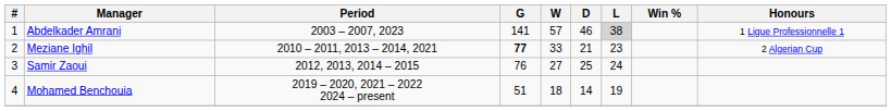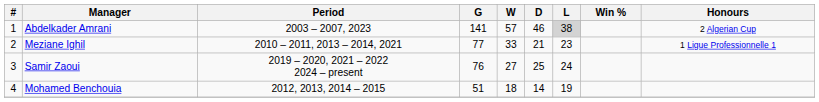 <table class="wikitable" width=80% border="2" cellpadding="4" style="border-collapse:collapse; text-align:center;">
 <tr>
 <th scope="col">#</th>
 <th scope="col">Manager</th>
 <th scope="col">Period</th>
 <th scope="col">G</th>
 <th scope="col">W</th>
 <th scope="col">D</th>
 <th scope="col">L</th>
 <th scope="col">Win %</th>
 <th scope="col">Honours</th>
 </tr>
 <tr>
 <td>1</td>
 <td align="left"> <a href='#'>Abdelkader Amrani</a></td>
 <td>2003 – 2007, 2023</td>
 <td>141</td>
 <td>57</td>
 <td>46</td>
 <td style="background: lightgrey;">38</td>
 <td></td>
-<td><small>1 <a href='#'>Ligue Professionnelle 1</a></small></td>
+<td><small>2 <a href='#'>Algerian Cup</a></small></td>
 </tr>
 <tr>
 <td>2</td>
 <td align="left"> <a href='#'>Meziane Ighil</a></td>
 <td>2010 – 2011, 2013 – 2014, 2021</td>
-<td><strong>77</strong></td>
+<td>77</td>
 <td>33</td>
 <td>21</td>
 <td>23</td>
 <td></td>
-<td><small>2 <a href='#'>Algerian Cup</a></small></td>
+<td><small>1 <a href='#'>Ligue Professionnelle 1</a></small></td>
 </tr>
 <tr>
 <td>3</td>
 <td align="left"> <a href='#'>Samir Zaoui</a></td>
-<td>2012, 2013, 2014 – 2015</td>
+<td>2019 – 2020, 2021 – 2022 <br> 2024 – present</td>
 <td>76</td>
 <td>27</td>
 <td>25</td>
 <td>24</td>
 <td></td>
 <td></td>
 </tr>
 <tr>
 <td>4</td>
 <td align="left"> <a href='#'>Mohamed Benchouia</a></td>
-<td>2019 – 2020, 2021 – 2022 <br> 2024 – present</td>
+<td>2012, 2013, 2014 – 2015</td>
 <td>51</td>
 <td>18</td>
 <td>14</td>
 <td>19</td>
 <td></td>
 <td></td>
 </tr>
 <tr>
 </tr>
 </table>
